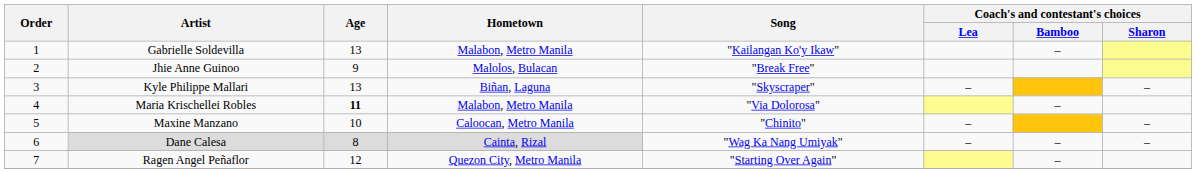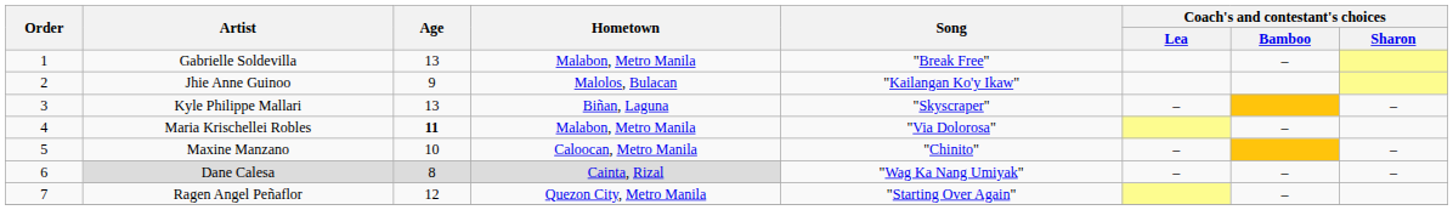 <table class="wikitable" style="text-align:center; line-height:17px; width:100%;">
 <tr>
 <th scope="col" rowspan="2" width="05%">Order</th>
 <th scope="col" rowspan="2" width="20%">Artist</th>
 <th scope="col" rowspan="2" width="05%">Age</th>
 <th scope="col" rowspan="2" width="20%">Hometown</th>
 <th scope="col" rowspan="2" width="22%">Song</th>
 <th scope="col" colspan="4" width="28%">Coach's and contestant's choices</th>
 </tr>
 <tr>
 <th width="07%"><a href='#'>Lea</a></th>
 <th width="07%"><a href='#'>Bamboo</a></th>
 <th width="07%"><a href='#'>Sharon</a></th>
 </tr>
 <tr>
 <td scope="row">1</td>
 <td>Gabrielle Soldevilla</td>
 <td>13</td>
 <td><a href='#'>Malabon</a>, <a href='#'>Metro Manila</a></td>
-<td>"<a href='#'>Kailangan Ko'y Ikaw</a>"</td>
+<td>"<a href='#'>Break Free</a>"</td>
 <td><strong></strong></td>
 <td>–</td>
 <td style="background:#fdfc8f;"><strong></strong></td>
 </tr>
 <tr>
 <td scope="row">2</td>
 <td>Jhie Anne Guinoo</td>
 <td>9</td>
 <td><a href='#'>Malolos</a>, <a href='#'>Bulacan</a></td>
-<td>"<a href='#'>Break Free</a>"</td>
+<td>"<a href='#'>Kailangan Ko'y Ikaw</a>"</td>
 <td><strong></strong></td>
 <td><strong></strong></td>
 <td style="background:#fdfc8f;"><strong></strong></td>
 </tr>
 <tr>
 <td scope="row">3</td>
 <td>Kyle Philippe Mallari</td>
 <td>13</td>
 <td><a href='#'>Biñan</a>, <a href='#'>Laguna</a></td>
 <td>"<a href='#'>Skyscraper</a>"</td>
 <td>–</td>
 <td style="background:#ffc40c;"><strong></strong></td>
 <td>–</td>
 </tr>
 <tr>
 <td scope="row">4</td>
 <td>Maria Krischellei Robles</td>
 <td><strong>11</strong></td>
 <td><a href='#'>Malabon</a>, <a href='#'>Metro Manila</a></td>
 <td>"<a href='#'>Via Dolorosa</a>"</td>
 <td style="background:#fdfc8f;"><strong></strong></td>
 <td>–</td>
 <td><strong></strong></td>
 </tr>
 <tr>
 <td scope="row">5</td>
 <td>Maxine Manzano</td>
 <td>10</td>
 <td><a href='#'>Caloocan</a>, <a href='#'>Metro Manila</a></td>
 <td>"<a href='#'>Chinito</a>"</td>
 <td>–</td>
 <td style="background:#ffc40c;"><strong></strong></td>
 <td>–</td>
 </tr>
 <tr>
 <td scope="row">6</td>
 <td style="background:#DCDCDC;">Dane Calesa</td>
 <td style="background:#DCDCDC;">8</td>
 <td style="background:#DCDCDC;"><a href='#'>Cainta</a>, <a href='#'>Rizal</a></td>
 <td>"<a href='#'>Wag Ka Nang Umiyak</a>"</td>
 <td>–</td>
 <td>–</td>
 <td>–</td>
 </tr>
 <tr>
 <td scope="row">7</td>
 <td>Ragen Angel Peñaflor</td>
 <td>12</td>
 <td><a href='#'>Quezon City</a>, <a href='#'>Metro Manila</a></td>
 <td>"<a href='#'>Starting Over Again</a>"</td>
 <td style="background:#fdfc8f;"><strong></strong></td>
 <td>–</td>
 <td><strong></strong></td>
 </tr>
 <tr>
 </tr>
 </table>
